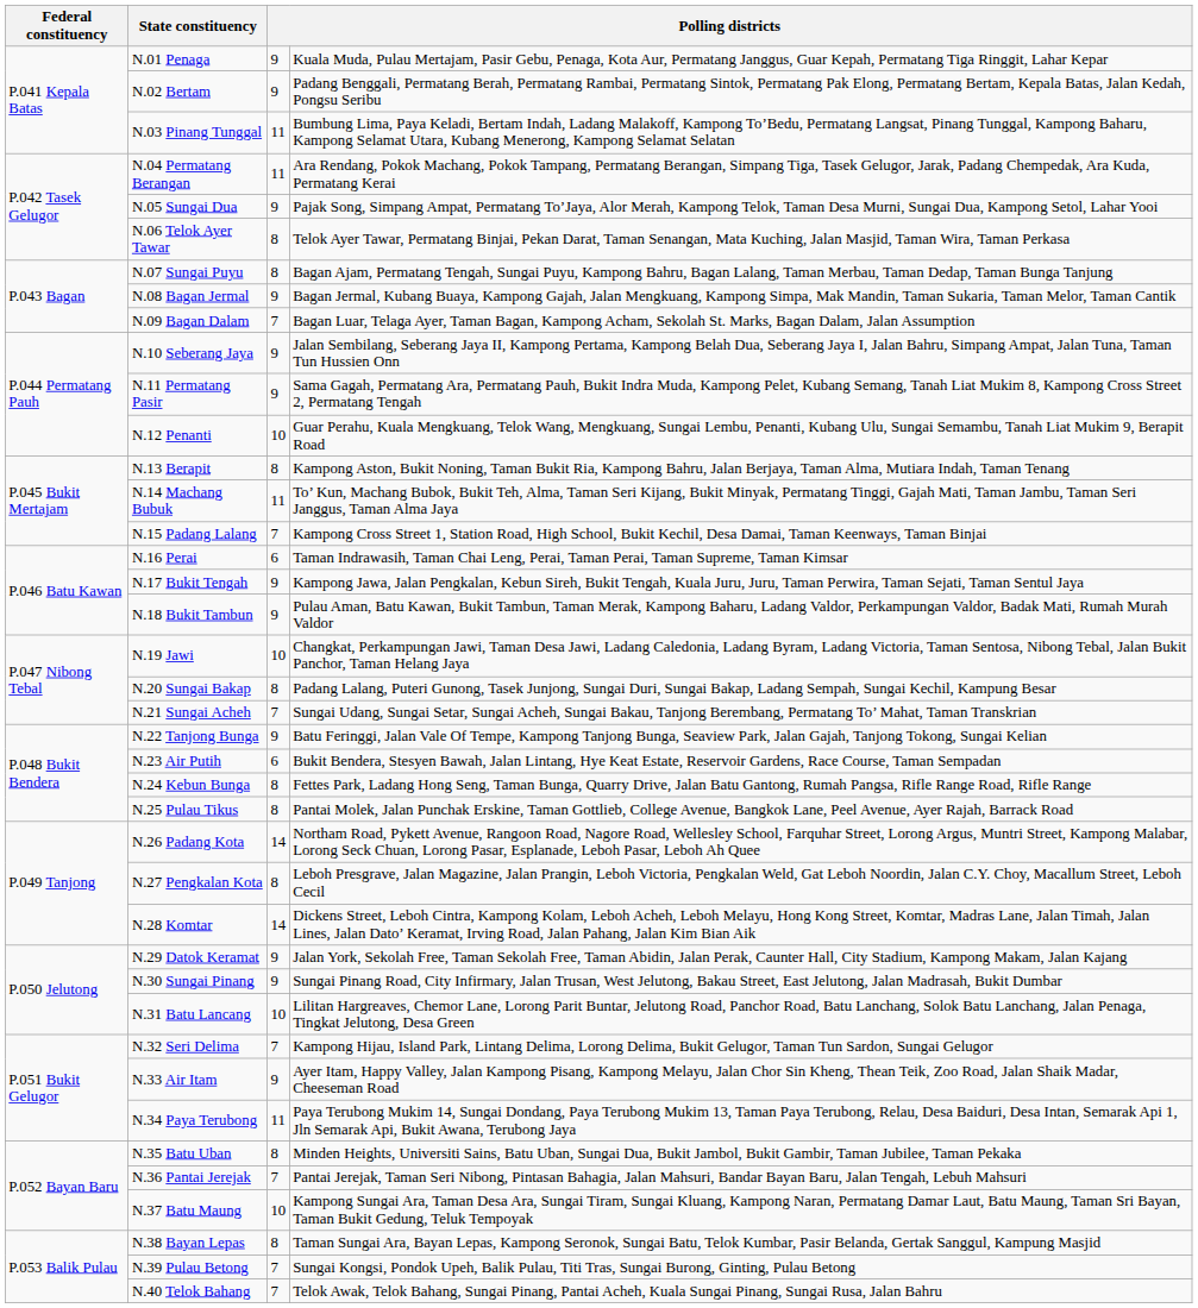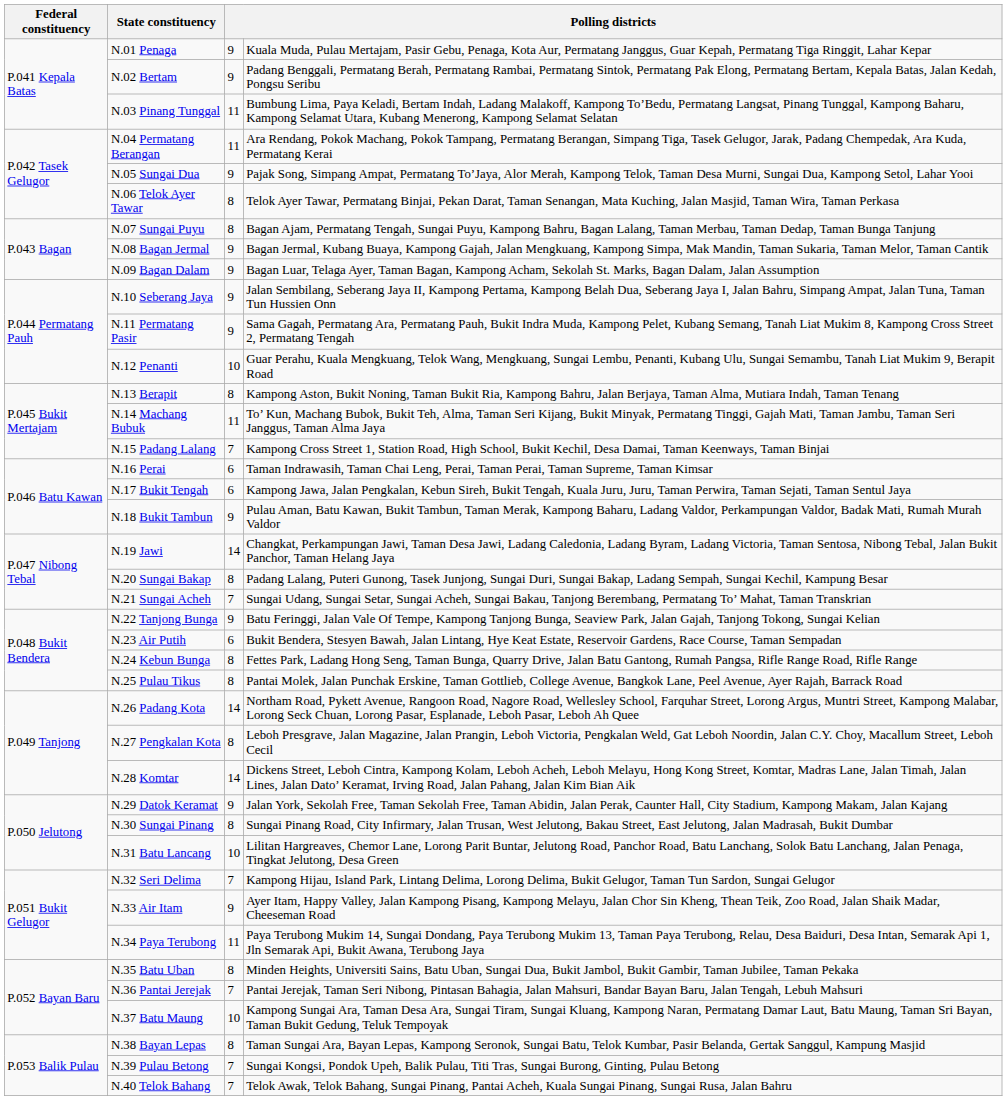 <table class="wikitable sortable">
 <tr>
 <th>Federal constituency</th>
 <th>State constituency</th>
 <th colspan=2>Polling districts</th>
 </tr>
 <tr>
 <td rowspan=3>P.041 <a href='#'>Kepala Batas</a></td>
 <td>N.01 <a href='#'>Penaga</a></td>
 <td>9</td>
 <td>Kuala Muda, Pulau Mertajam, Pasir Gebu, Penaga, Kota Aur, Permatang Janggus, Guar Kepah, Permatang Tiga Ringgit, Lahar Kepar</td>
 </tr>
 <tr>
 <td>N.02 <a href='#'>Bertam</a></td>
 <td>9</td>
 <td>Padang Benggali, Permatang Berah, Permatang Rambai, Permatang Sintok, Permatang Pak Elong, Permatang Bertam, Kepala Batas, Jalan Kedah, Pongsu Seribu</td>
 </tr>
 <tr>
 <td>N.03 <a href='#'>Pinang Tunggal</a></td>
 <td>11</td>
 <td>Bumbung Lima, Paya Keladi, Bertam Indah, Ladang Malakoff, Kampong To’Bedu, Permatang Langsat, Pinang Tunggal, Kampong Baharu, Kampong Selamat Utara, Kubang Menerong, Kampong Selamat Selatan</td>
 </tr>
 <tr>
 <td rowspan=3>P.042 <a href='#'>Tasek Gelugor</a></td>
 <td>N.04 <a href='#'>Permatang Berangan</a></td>
 <td>11</td>
 <td>Ara Rendang, Pokok Machang, Pokok Tampang, Permatang Berangan, Simpang Tiga, Tasek Gelugor, Jarak, Padang Chempedak, Ara Kuda, Permatang Kerai</td>
 </tr>
 <tr>
 <td>N.05 <a href='#'>Sungai Dua</a></td>
 <td>9</td>
 <td>Pajak Song, Simpang Ampat, Permatang To’Jaya, Alor Merah, Kampong Telok, Taman Desa Murni, Sungai Dua, Kampong Setol, Lahar Yooi</td>
 </tr>
 <tr>
 <td>N.06 <a href='#'>Telok Ayer Tawar</a></td>
 <td>8</td>
 <td>Telok Ayer Tawar, Permatang Binjai, Pekan Darat, Taman Senangan, Mata Kuching, Jalan Masjid, Taman Wira, Taman Perkasa</td>
 </tr>
 <tr>
 <td rowspan=3>P.043 <a href='#'>Bagan</a></td>
 <td>N.07 <a href='#'>Sungai Puyu</a></td>
 <td>8</td>
 <td>Bagan Ajam, Permatang Tengah, Sungai Puyu, Kampong Bahru, Bagan Lalang, Taman Merbau, Taman Dedap, Taman Bunga Tanjung</td>
 </tr>
 <tr>
 <td>N.08 <a href='#'>Bagan Jermal</a></td>
 <td>9</td>
 <td>Bagan Jermal, Kubang Buaya, Kampong Gajah, Jalan Mengkuang, Kampong Simpa, Mak Mandin, Taman Sukaria, Taman Melor, Taman Cantik</td>
 </tr>
 <tr>
 <td>N.09 <a href='#'>Bagan Dalam</a></td>
-<td>7</td>
+<td>9</td>
 <td>Bagan Luar, Telaga Ayer, Taman Bagan, Kampong Acham, Sekolah St. Marks, Bagan Dalam, Jalan Assumption</td>
 </tr>
 <tr>
 <td rowspan=3>P.044 <a href='#'>Permatang Pauh</a></td>
 <td>N.10 <a href='#'>Seberang Jaya</a></td>
 <td>9</td>
 <td>Jalan Sembilang, Seberang Jaya II, Kampong Pertama, Kampong Belah Dua, Seberang Jaya I, Jalan Bahru, Simpang Ampat, Jalan Tuna, Taman Tun Hussien Onn</td>
 </tr>
 <tr>
 <td>N.11 <a href='#'>Permatang Pasir</a></td>
 <td>9</td>
 <td>Sama Gagah, Permatang Ara, Permatang Pauh, Bukit Indra Muda, Kampong Pelet, Kubang Semang, Tanah Liat Mukim 8, Kampong Cross Street 2, Permatang Tengah</td>
 </tr>
 <tr>
 <td>N.12 <a href='#'>Penanti</a></td>
 <td>10</td>
 <td>Guar Perahu, Kuala Mengkuang, Telok Wang, Mengkuang, Sungai Lembu, Penanti, Kubang Ulu, Sungai Semambu, Tanah Liat Mukim 9, Berapit Road</td>
 </tr>
 <tr>
 <td rowspan=3>P.045 <a href='#'>Bukit Mertajam</a></td>
 <td>N.13 <a href='#'>Berapit</a></td>
 <td>8</td>
 <td>Kampong Aston, Bukit Noning, Taman Bukit Ria, Kampong Bahru, Jalan Berjaya, Taman Alma, Mutiara Indah, Taman Tenang</td>
 </tr>
 <tr>
 <td>N.14 <a href='#'>Machang Bubuk</a></td>
 <td>11</td>
 <td>To’ Kun, Machang Bubok, Bukit Teh, Alma, Taman Seri Kijang, Bukit Minyak, Permatang Tinggi, Gajah Mati, Taman Jambu, Taman Seri Janggus, Taman Alma Jaya</td>
 </tr>
 <tr>
 <td>N.15 <a href='#'>Padang Lalang</a></td>
 <td>7</td>
 <td>Kampong Cross Street 1, Station Road, High School, Bukit Kechil, Desa Damai, Taman Keenways, Taman Binjai</td>
 </tr>
 <tr>
 <td rowspan=3>P.046 <a href='#'>Batu Kawan</a></td>
 <td>N.16 <a href='#'>Perai</a></td>
 <td>6</td>
 <td>Taman Indrawasih, Taman Chai Leng, Perai, Taman Perai, Taman Supreme, Taman Kimsar</td>
 </tr>
 <tr>
 <td>N.17 <a href='#'>Bukit Tengah</a></td>
-<td>9</td>
+<td>6</td>
 <td>Kampong Jawa, Jalan Pengkalan, Kebun Sireh, Bukit Tengah, Kuala Juru, Juru, Taman Perwira, Taman Sejati, Taman Sentul Jaya</td>
 </tr>
 <tr>
 <td>N.18 <a href='#'>Bukit Tambun</a></td>
 <td>9</td>
 <td>Pulau Aman, Batu Kawan, Bukit Tambun, Taman Merak, Kampong Baharu, Ladang Valdor, Perkampungan Valdor, Badak Mati, Rumah Murah Valdor</td>
 </tr>
 <tr>
 <td rowspan=3>P.047 <a href='#'>Nibong Tebal</a></td>
 <td>N.19 <a href='#'>Jawi</a></td>
-<td>10</td>
+<td>14</td>
 <td>Changkat, Perkampungan Jawi, Taman Desa Jawi, Ladang Caledonia, Ladang Byram, Ladang Victoria, Taman Sentosa, Nibong Tebal, Jalan Bukit Panchor, Taman Helang Jaya</td>
 </tr>
 <tr>
 <td>N.20 <a href='#'>Sungai Bakap</a></td>
 <td>8</td>
 <td>Padang Lalang, Puteri Gunong, Tasek Junjong, Sungai Duri, Sungai Bakap, Ladang Sempah, Sungai Kechil, Kampung Besar</td>
 </tr>
 <tr>
 <td>N.21 <a href='#'>Sungai Acheh</a></td>
 <td>7</td>
 <td>Sungai Udang, Sungai Setar, Sungai Acheh, Sungai Bakau, Tanjong Berembang, Permatang To’ Mahat, Taman Transkrian</td>
 </tr>
 <tr>
 <td rowspan=4>P.048 <a href='#'>Bukit Bendera</a></td>
 <td>N.22 <a href='#'>Tanjong Bunga</a></td>
 <td>9</td>
 <td>Batu Feringgi, Jalan Vale Of Tempe, Kampong Tanjong Bunga, Seaview Park, Jalan Gajah, Tanjong Tokong, Sungai Kelian</td>
 </tr>
 <tr>
 <td>N.23 <a href='#'>Air Putih</a></td>
 <td>6</td>
 <td>Bukit Bendera, Stesyen Bawah, Jalan Lintang, Hye Keat Estate, Reservoir Gardens, Race Course, Taman Sempadan</td>
 </tr>
 <tr>
 <td>N.24 <a href='#'>Kebun Bunga</a></td>
 <td>8</td>
 <td>Fettes Park, Ladang Hong Seng, Taman Bunga, Quarry Drive, Jalan Batu Gantong, Rumah Pangsa, Rifle Range Road, Rifle Range</td>
 </tr>
 <tr>
 <td>N.25 <a href='#'>Pulau Tikus</a></td>
 <td>8</td>
 <td>Pantai Molek, Jalan Punchak Erskine, Taman Gottlieb, College Avenue, Bangkok Lane, Peel Avenue, Ayer Rajah, Barrack Road</td>
 </tr>
 <tr>
 <td rowspan=3>P.049 <a href='#'>Tanjong</a></td>
 <td>N.26 <a href='#'>Padang Kota</a></td>
 <td>14</td>
 <td>Northam Road, Pykett Avenue, Rangoon Road, Nagore Road, Wellesley School, Farquhar Street, Lorong Argus, Muntri Street, Kampong Malabar, Lorong Seck Chuan, Lorong Pasar, Esplanade, Leboh Pasar, Leboh Ah Quee</td>
 </tr>
 <tr>
 <td>N.27 <a href='#'>Pengkalan Kota</a></td>
 <td>8</td>
 <td>Leboh Presgrave, Jalan Magazine, Jalan Prangin, Leboh Victoria, Pengkalan Weld, Gat Leboh Noordin, Jalan C.Y. Choy, Macallum Street, Leboh Cecil</td>
 </tr>
 <tr>
 <td>N.28 <a href='#'>Komtar</a></td>
 <td>14</td>
 <td>Dickens Street, Leboh Cintra, Kampong Kolam, Leboh Acheh, Leboh Melayu, Hong Kong Street, Komtar, Madras Lane, Jalan Timah, Jalan Lines, Jalan Dato’ Keramat, Irving Road, Jalan Pahang, Jalan Kim Bian Aik</td>
 </tr>
 <tr>
 <td rowspan=3>P.050 <a href='#'>Jelutong</a></td>
 <td>N.29 <a href='#'>Datok Keramat</a></td>
 <td>9</td>
 <td>Jalan York, Sekolah Free, Taman Sekolah Free, Taman Abidin, Jalan Perak, Caunter Hall, City Stadium, Kampong Makam, Jalan Kajang</td>
 </tr>
 <tr>
 <td>N.30 <a href='#'>Sungai Pinang</a></td>
-<td>9</td>
+<td>8</td>
 <td>Sungai Pinang Road, City Infirmary, Jalan Trusan, West Jelutong, Bakau Street, East Jelutong, Jalan Madrasah, Bukit Dumbar</td>
 </tr>
 <tr>
 <td>N.31 <a href='#'>Batu Lancang</a></td>
 <td>10</td>
 <td>Lilitan Hargreaves, Chemor Lane, Lorong Parit Buntar, Jelutong Road, Panchor Road, Batu Lanchang, Solok Batu Lanchang, Jalan Penaga, Tingkat Jelutong, Desa Green</td>
 </tr>
 <tr>
 <td rowspan=3>P.051 <a href='#'>Bukit Gelugor</a></td>
 <td>N.32 <a href='#'>Seri Delima</a></td>
 <td>7</td>
 <td>Kampong Hijau, Island Park, Lintang Delima, Lorong Delima, Bukit Gelugor, Taman Tun Sardon, Sungai Gelugor</td>
 </tr>
 <tr>
 <td>N.33 <a href='#'>Air Itam</a></td>
 <td>9</td>
 <td>Ayer Itam, Happy Valley, Jalan Kampong Pisang, Kampong Melayu, Jalan Chor Sin Kheng, Thean Teik, Zoo Road, Jalan Shaik Madar, Cheeseman Road</td>
 </tr>
 <tr>
 <td>N.34 <a href='#'>Paya Terubong</a></td>
 <td>11</td>
 <td>Paya Terubong Mukim 14, Sungai Dondang, Paya Terubong Mukim 13, Taman Paya Terubong, Relau, Desa Baiduri, Desa Intan, Semarak Api 1, Jln Semarak Api, Bukit Awana, Terubong Jaya</td>
 </tr>
 <tr>
 <td rowspan=3>P.052 <a href='#'>Bayan Baru</a></td>
 <td>N.35 <a href='#'>Batu Uban</a></td>
 <td>8</td>
 <td>Minden Heights, Universiti Sains, Batu Uban, Sungai Dua, Bukit Jambol, Bukit Gambir, Taman Jubilee, Taman Pekaka</td>
 </tr>
 <tr>
 <td>N.36 <a href='#'>Pantai Jerejak</a></td>
 <td>7</td>
 <td>Pantai Jerejak, Taman Seri Nibong, Pintasan Bahagia, Jalan Mahsuri, Bandar Bayan Baru, Jalan Tengah, Lebuh Mahsuri</td>
 </tr>
 <tr>
 <td>N.37 <a href='#'>Batu Maung</a></td>
 <td>10</td>
 <td>Kampong Sungai Ara, Taman Desa Ara, Sungai Tiram, Sungai Kluang, Kampong Naran, Permatang Damar Laut, Batu Maung, Taman Sri Bayan, Taman Bukit Gedung, Teluk Tempoyak</td>
 </tr>
 <tr>
 <td rowspan=3>P.053 <a href='#'>Balik Pulau</a></td>
 <td>N.38 <a href='#'>Bayan Lepas</a></td>
 <td>8</td>
 <td>Taman Sungai Ara, Bayan Lepas, Kampong Seronok, Sungai Batu, Telok Kumbar, Pasir Belanda, Gertak Sanggul, Kampung Masjid</td>
 </tr>
 <tr>
 <td>N.39 <a href='#'>Pulau Betong</a></td>
 <td>7</td>
 <td>Sungai Kongsi, Pondok Upeh, Balik Pulau, Titi Tras, Sungai Burong, Ginting, Pulau Betong</td>
 </tr>
 <tr>
 <td>N.40 <a href='#'>Telok Bahang</a></td>
 <td>7</td>
 <td>Telok Awak, Telok Bahang, Sungai Pinang, Pantai Acheh, Kuala Sungai Pinang, Sungai Rusa, Jalan Bahru</td>
 </tr>
 </table>
